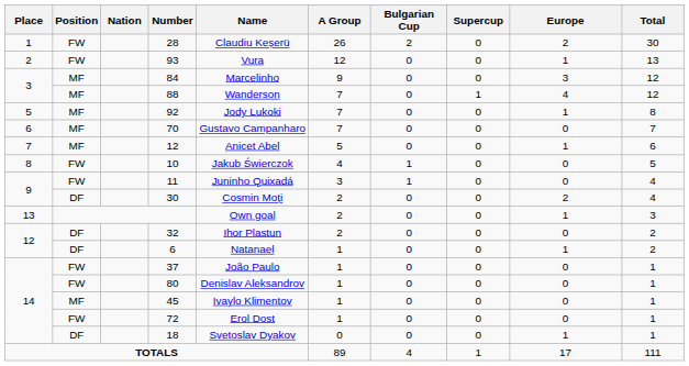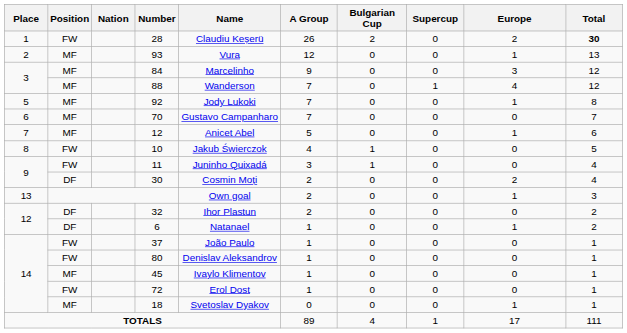 <table class="wikitable" style="font-size: 95%; text-align: center;">
 <tr>
 <th width=60>Place</th>
 <th width=60>Position</th>
 <th width=60>Nation</th>
 <th width=60>Number</th>
 <th width=150>Name</th>
 <th width=80>A Group</th>
 <th width=100>Bulgarian Cup</th>
 <th width=80>Supercup</th>
 <th width=150>Europe</th>
 <th width=80>Total</th>
 </tr>
 <tr>
 <td>1</td>
 <td>FW</td>
 <td></td>
 <td>28</td>
 <td><a href='#'>Claudiu Keșerü</a></td>
 <td>26</td>
 <td>2</td>
 <td>0</td>
 <td>2</td>
-<td>30</td>
+<td><strong>30</strong></td>
 </tr>
 <tr>
 <td>2</td>
-<td>FW</td>
+<td>MF</td>
 <td></td>
 <td>93</td>
 <td><a href='#'>Vura</a></td>
 <td>12</td>
 <td>0</td>
 <td>0</td>
 <td>1</td>
 <td>13</td>
 </tr>
 <tr>
 <td rowspan=2>3</td>
 <td>MF</td>
 <td></td>
 <td>84</td>
 <td><a href='#'>Marcelinho</a></td>
 <td>9</td>
 <td>0</td>
 <td>0</td>
 <td>3</td>
 <td>12</td>
 </tr>
 <tr>
 <td>MF</td>
 <td></td>
 <td>88</td>
 <td><a href='#'>Wanderson</a></td>
 <td>7</td>
 <td>0</td>
 <td>1</td>
 <td>4</td>
 <td>12</td>
 </tr>
 <tr>
 <td>5</td>
 <td>MF</td>
 <td></td>
 <td>92</td>
 <td><a href='#'>Jody Lukoki</a></td>
 <td>7</td>
 <td>0</td>
 <td>0</td>
 <td>1</td>
 <td>8</td>
 </tr>
 <tr>
 <td>6</td>
 <td>MF</td>
 <td></td>
 <td>70</td>
 <td><a href='#'>Gustavo Campanharo</a></td>
 <td>7</td>
 <td>0</td>
 <td>0</td>
 <td>0</td>
 <td>7</td>
 </tr>
 <tr>
 <td>7</td>
 <td>MF</td>
 <td></td>
 <td>12</td>
 <td><a href='#'>Anicet Abel</a></td>
 <td>5</td>
 <td>0</td>
 <td>0</td>
 <td>1</td>
 <td>6</td>
 </tr>
 <tr>
 <td>8</td>
 <td>FW</td>
 <td></td>
 <td>10</td>
 <td><a href='#'>Jakub Świerczok</a></td>
 <td>4</td>
 <td>1</td>
 <td>0</td>
 <td>0</td>
 <td>5</td>
 </tr>
 <tr>
 <td rowspan=2>9</td>
 <td>FW</td>
 <td></td>
 <td>11</td>
 <td><a href='#'>Juninho Quixadá</a></td>
 <td>3</td>
 <td>1</td>
 <td>0</td>
 <td>0</td>
 <td>4</td>
 </tr>
 <tr>
 <td>DF</td>
 <td></td>
 <td>30</td>
 <td><a href='#'>Cosmin Moți</a></td>
 <td>2</td>
 <td>0</td>
 <td>0</td>
 <td>2</td>
 <td>4</td>
 </tr>
 <tr>
 <td>13</td>
 <td colspan=3></td>
 <td><a href='#'>Own goal</a></td>
 <td>2</td>
 <td>0</td>
 <td>0</td>
 <td>1</td>
 <td>3</td>
 </tr>
 <tr>
 <td rowspan=2>12</td>
 <td>DF</td>
 <td></td>
 <td>32</td>
 <td><a href='#'>Ihor Plastun</a></td>
 <td>2</td>
 <td>0</td>
 <td>0</td>
 <td>0</td>
 <td>2</td>
 </tr>
 <tr>
 <td>DF</td>
 <td></td>
 <td>6</td>
 <td><a href='#'>Natanael</a></td>
 <td>1</td>
 <td>0</td>
 <td>0</td>
 <td>1</td>
 <td>2</td>
 </tr>
 <tr>
 <td rowspan=5>14</td>
 <td>FW</td>
 <td></td>
 <td>37</td>
 <td><a href='#'>João Paulo</a></td>
 <td>1</td>
 <td>0</td>
 <td>0</td>
 <td>0</td>
 <td>1</td>
 </tr>
 <tr>
 <td>FW</td>
 <td></td>
 <td>80</td>
 <td><a href='#'>Denislav Aleksandrov</a></td>
 <td>1</td>
 <td>0</td>
 <td>0</td>
 <td>0</td>
 <td>1</td>
 </tr>
 <tr>
 <td>MF</td>
 <td></td>
 <td>45</td>
 <td><a href='#'>Ivaylo Klimentov</a></td>
 <td>1</td>
 <td>0</td>
 <td>0</td>
 <td>0</td>
 <td>1</td>
 </tr>
 <tr>
 <td>FW</td>
 <td></td>
 <td>72</td>
 <td><a href='#'>Erol Dost</a></td>
 <td>1</td>
 <td>0</td>
 <td>0</td>
 <td>0</td>
 <td>1</td>
 </tr>
 <tr>
-<td>DF</td>
+<td>MF</td>
 <td></td>
 <td>18</td>
 <td><a href='#'>Svetoslav Dyakov</a></td>
 <td>0</td>
 <td>0</td>
 <td>0</td>
 <td>1</td>
 <td>1</td>
 </tr>
 <tr>
 <td colspan=5><strong>TOTALS</strong></td>
 <td>89</td>
 <td>4</td>
 <td>1</td>
 <td>17</td>
 <td>111</td>
 </tr>
 </table>
